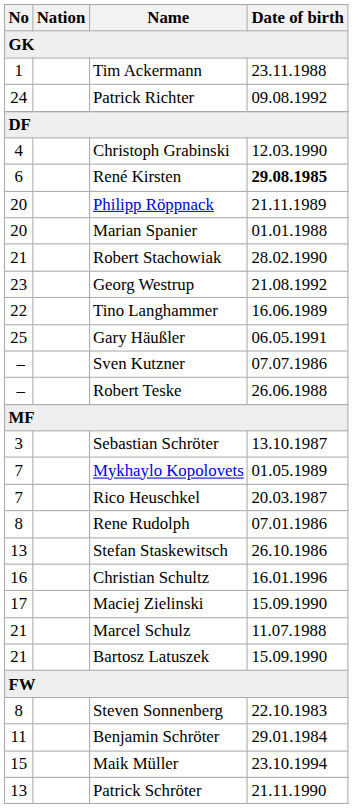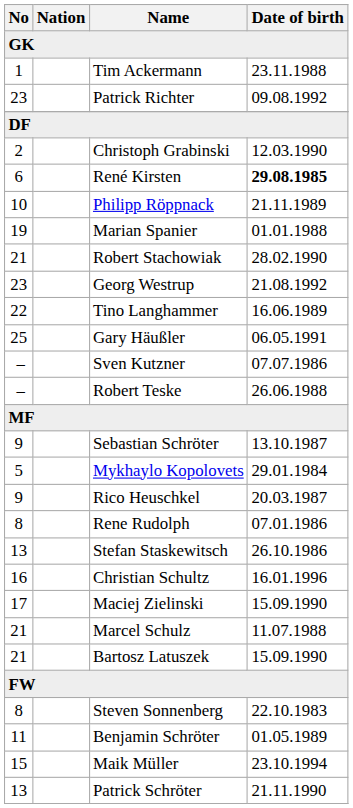 <table class="wikitable">
 <tr>
 <th>No</th>
 <th>Nation</th>
 <th>Name</th>
 <th>Date of birth</th>
 </tr>
 <tr bgcolor="#EEEEEE">
 <td colspan="5" align="left"><strong>GK</strong></td>
 </tr>
 <tr bgcolor="#FFFFFF">
 <td align="center">1</td>
 <td align="center"></td>
 <td>Tim Ackermann</td>
 <td>23.11.1988</td>
 </tr>
 <tr bgcolor="#FFFFFF">
-<td align="center">24</td>
+<td align="center">23</td>
 <td align="center"></td>
 <td>Patrick Richter</td>
 <td>09.08.1992</td>
 </tr>
 <tr bgcolor="#FFFFFF">
 </tr>
 <tr bgcolor="#EEEEEE">
 <td colspan="5" align="left"><strong>DF</strong></td>
 </tr>
 <tr bgcolor="#FFFFFF">
-<td align="center">4</td>
+<td align="center">2</td>
 <td align="center"></td>
 <td>Christoph Grabinski</td>
 <td>12.03.1990</td>
 </tr>
 <tr bgcolor="#FFFFFF">
 <td align="center">6</td>
 <td align="center"></td>
 <td>René Kirsten</td>
 <td><strong>29.08.1985</strong></td>
 </tr>
 <tr bgcolor="#FFFFFF">
-<td align="center">20</td>
+<td align="center">10</td>
 <td align="center"></td>
 <td><a href='#'>Philipp Röppnack</a></td>
 <td>21.11.1989</td>
 </tr>
 <tr bgcolor="#FFFFFF">
-<td align="center">20</td>
+<td align="center">19</td>
 <td align="center"></td>
 <td>Marian Spanier</td>
 <td>01.01.1988</td>
 </tr>
 <tr bgcolor="#FFFFFF">
 <td align="center">21</td>
 <td align="center"></td>
 <td>Robert Stachowiak</td>
 <td>28.02.1990</td>
 </tr>
 <tr bgcolor="#FFFFFF">
 <td align="center">23</td>
 <td align="center"></td>
 <td>Georg Westrup</td>
 <td>21.08.1992</td>
 </tr>
 <tr bgcolor="#FFFFFF">
 <td align="center">22</td>
 <td align="center"></td>
 <td>Tino Langhammer</td>
 <td>16.06.1989</td>
 </tr>
 <tr bgcolor="#FFFFFF">
 <td align="center">25</td>
 <td align="center"></td>
 <td>Gary Häußler</td>
 <td>06.05.1991</td>
 </tr>
 <tr bgcolor="#FFFFFF">
 <td align="center"> –</td>
 <td align="center"></td>
 <td>Sven Kutzner</td>
 <td>07.07.1986</td>
 </tr>
 <tr bgcolor="#FFFFFF">
 <td align="center"> –</td>
 <td align="center"></td>
 <td>Robert Teske</td>
 <td>26.06.1988</td>
 </tr>
 <tr bgcolor="#EEEEEE">
 <td colspan="5" align="left"><strong>MF</strong></td>
 </tr>
 <tr bgcolor="#FFFFFF">
-<td align="center">3</td>
+<td align="center">9</td>
 <td align="center"></td>
 <td>Sebastian Schröter</td>
 <td>13.10.1987</td>
 </tr>
 <tr bgcolor="#FFFFFF">
-<td align="center">7</td>
+<td align="center">5</td>
 <td align="center"></td>
 <td><a href='#'>Mykhaylo Kopolovets</a></td>
-<td>01.05.1989</td>
+<td>29.01.1984</td>
 </tr>
 <tr bgcolor="#FFFFFF">
-<td align="center">7</td>
+<td align="center">9</td>
 <td align="center"></td>
 <td>Rico Heuschkel</td>
 <td>20.03.1987</td>
 </tr>
 <tr bgcolor="#FFFFFF">
 <td align="center">8</td>
 <td align="center"></td>
 <td>Rene Rudolph</td>
 <td>07.01.1986</td>
 </tr>
 <tr bgcolor="#FFFFFF">
 <td align="center">13</td>
 <td align="center"></td>
 <td>Stefan Staskewitsch</td>
 <td>26.10.1986</td>
 </tr>
 <tr bgcolor="#FFFFFF">
 <td align="center">16</td>
 <td align="center"></td>
 <td>Christian Schultz</td>
 <td>16.01.1996</td>
 </tr>
 <tr bgcolor="#FFFFFF">
 <td align="center">17</td>
 <td align="center"></td>
 <td>Maciej Zielinski</td>
 <td>15.09.1990</td>
 </tr>
 <tr bgcolor="#FFFFFF">
 <td align="center">21</td>
 <td align="center"></td>
 <td>Marcel Schulz</td>
 <td>11.07.1988</td>
 </tr>
 <tr bgcolor="#FFFFFF">
 <td align="center">21</td>
 <td align="center"></td>
 <td>Bartosz Latuszek</td>
 <td>15.09.1990</td>
 </tr>
 <tr bgcolor="#EEEEEE">
 <td colspan="5" align="left"><strong>FW</strong></td>
 </tr>
 <tr bgcolor="#FFFFFF">
 <td align="center">8</td>
 <td align="center"></td>
 <td>Steven Sonnenberg</td>
 <td>22.10.1983</td>
 </tr>
 <tr bgcolor="#FFFFFF">
 <td align="center">11</td>
 <td align="center"></td>
 <td>Benjamin Schröter</td>
-<td>29.01.1984</td>
+<td>01.05.1989</td>
 </tr>
 <tr bgcolor="#FFFFFF">
 <td align="center">15</td>
 <td align="center"></td>
 <td>Maik Müller</td>
 <td>23.10.1994</td>
 </tr>
 <tr bgcolor="#FFFFFF">
 <td align="center">13</td>
 <td align="center"></td>
 <td>Patrick Schröter</td>
 <td>21.11.1990</td>
 </tr>
 <tr bgcolor="#FFFFFF">
 </tr>
 <tr bgcolor="#FFFFFF">
 </tr>
 </table>
